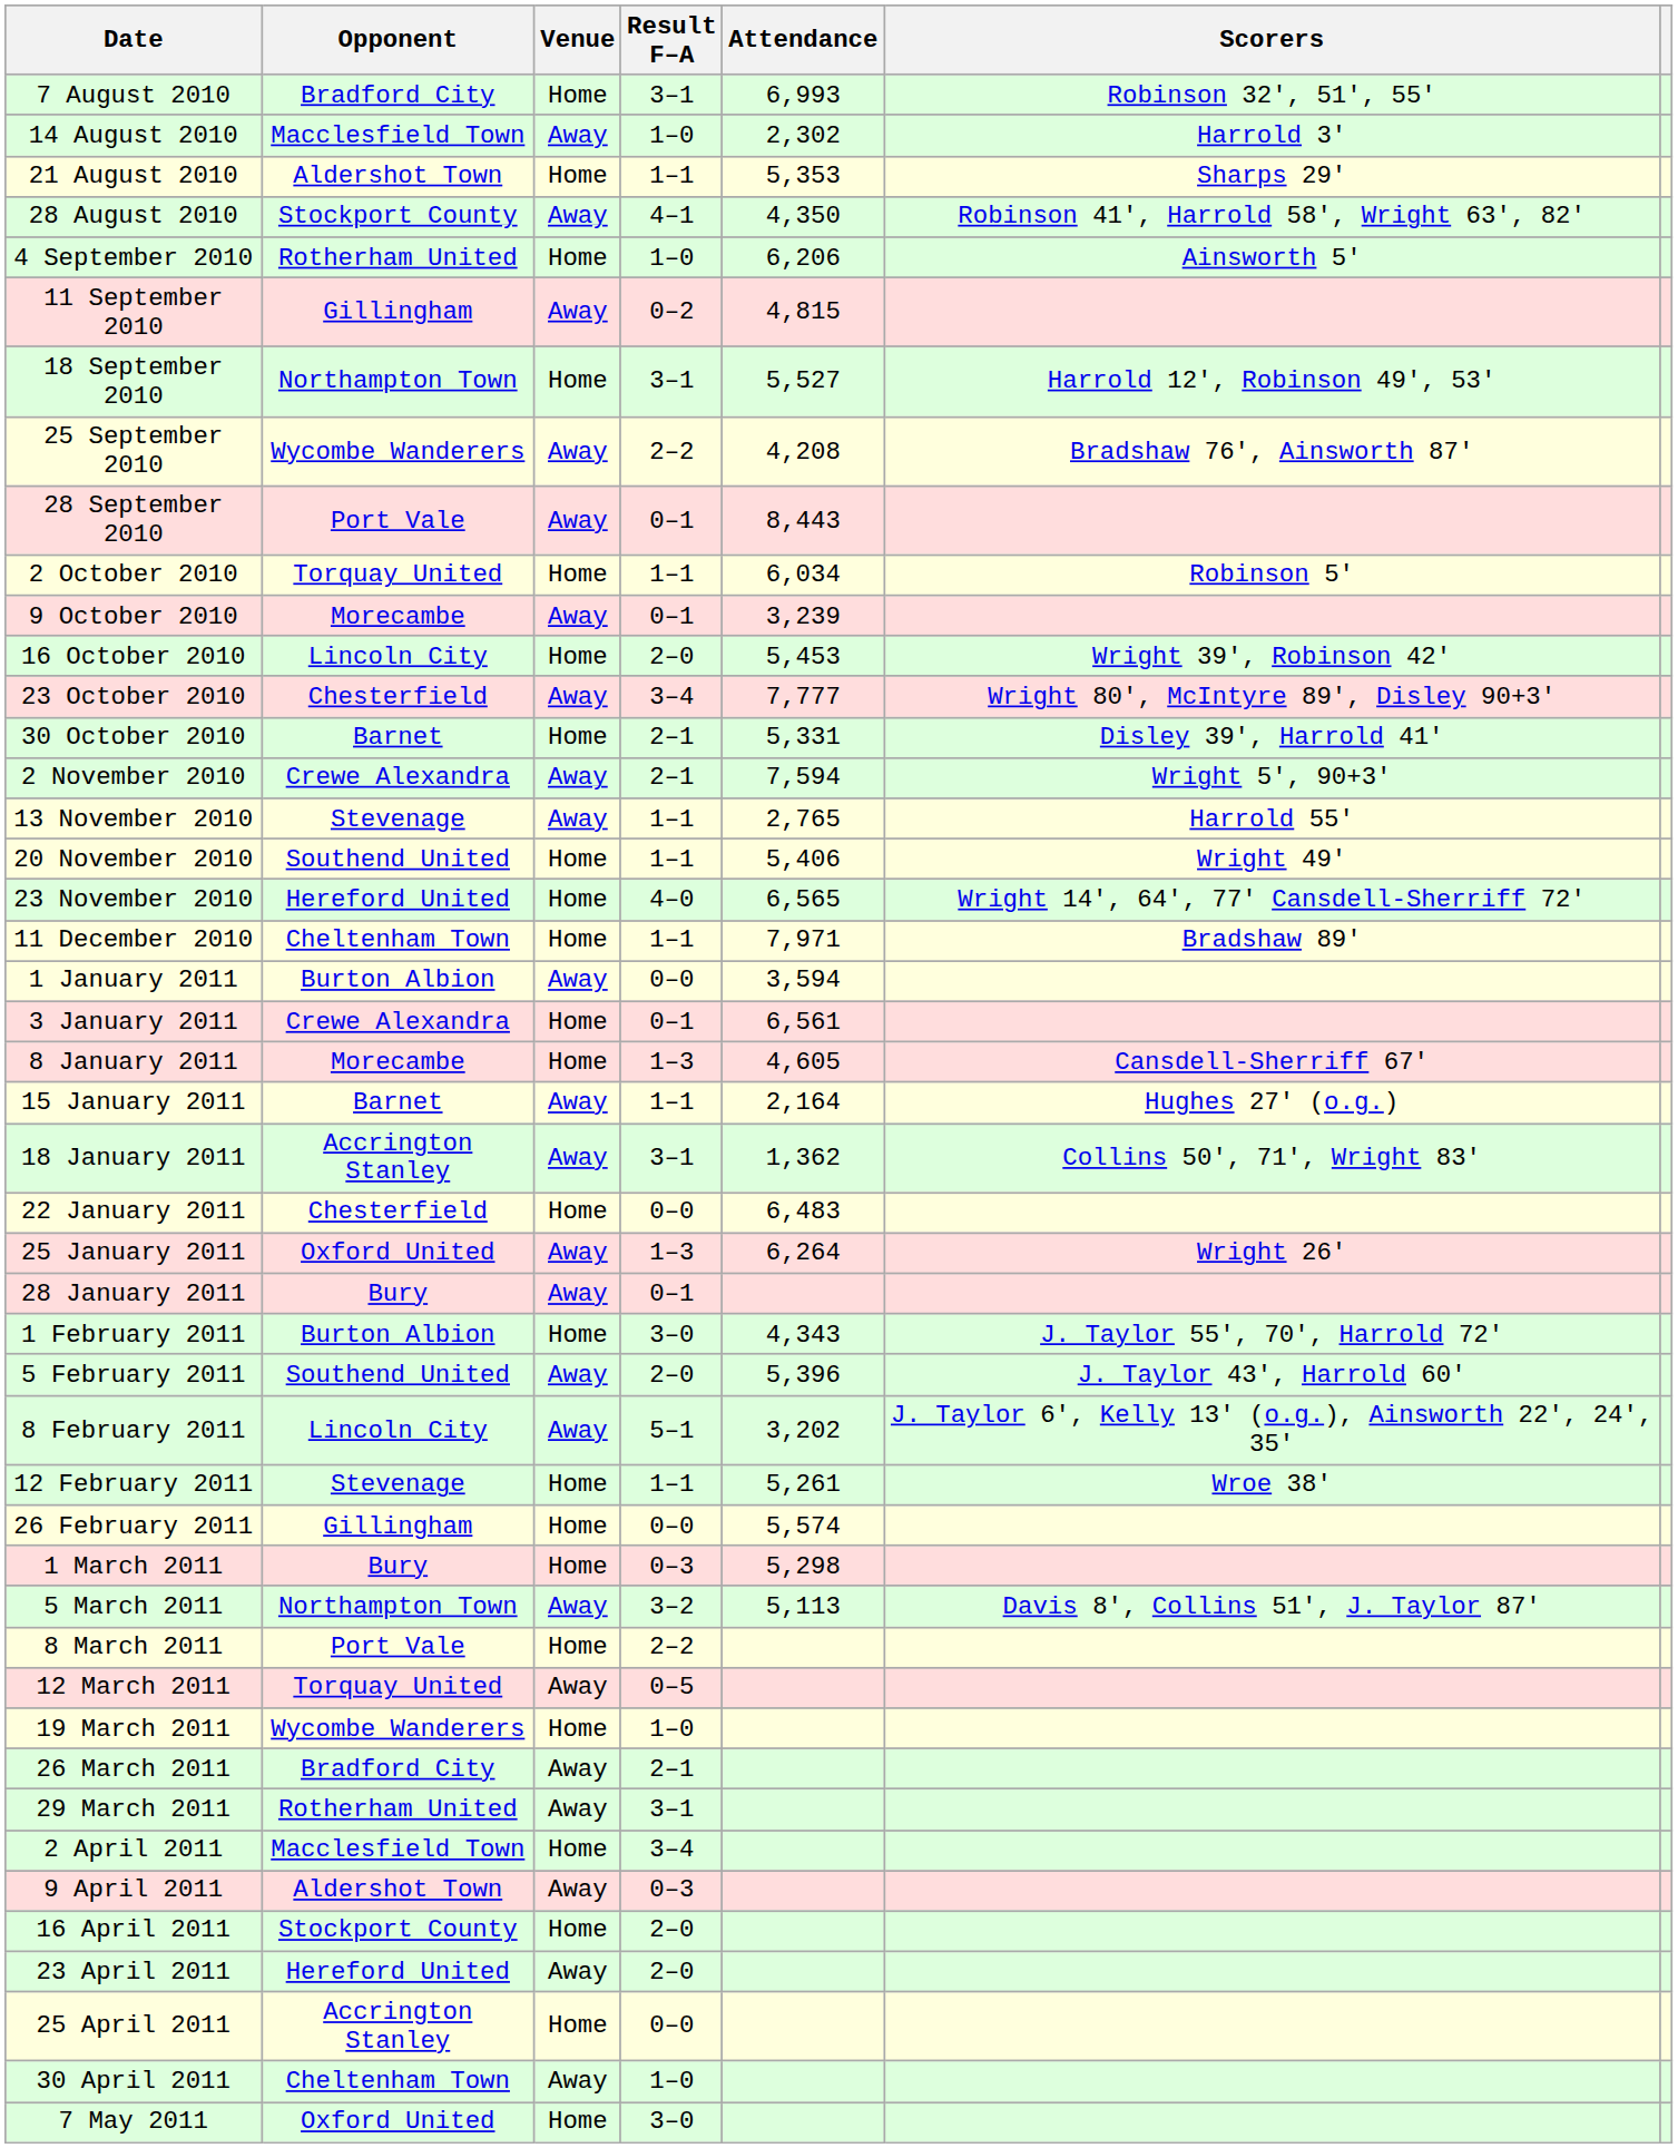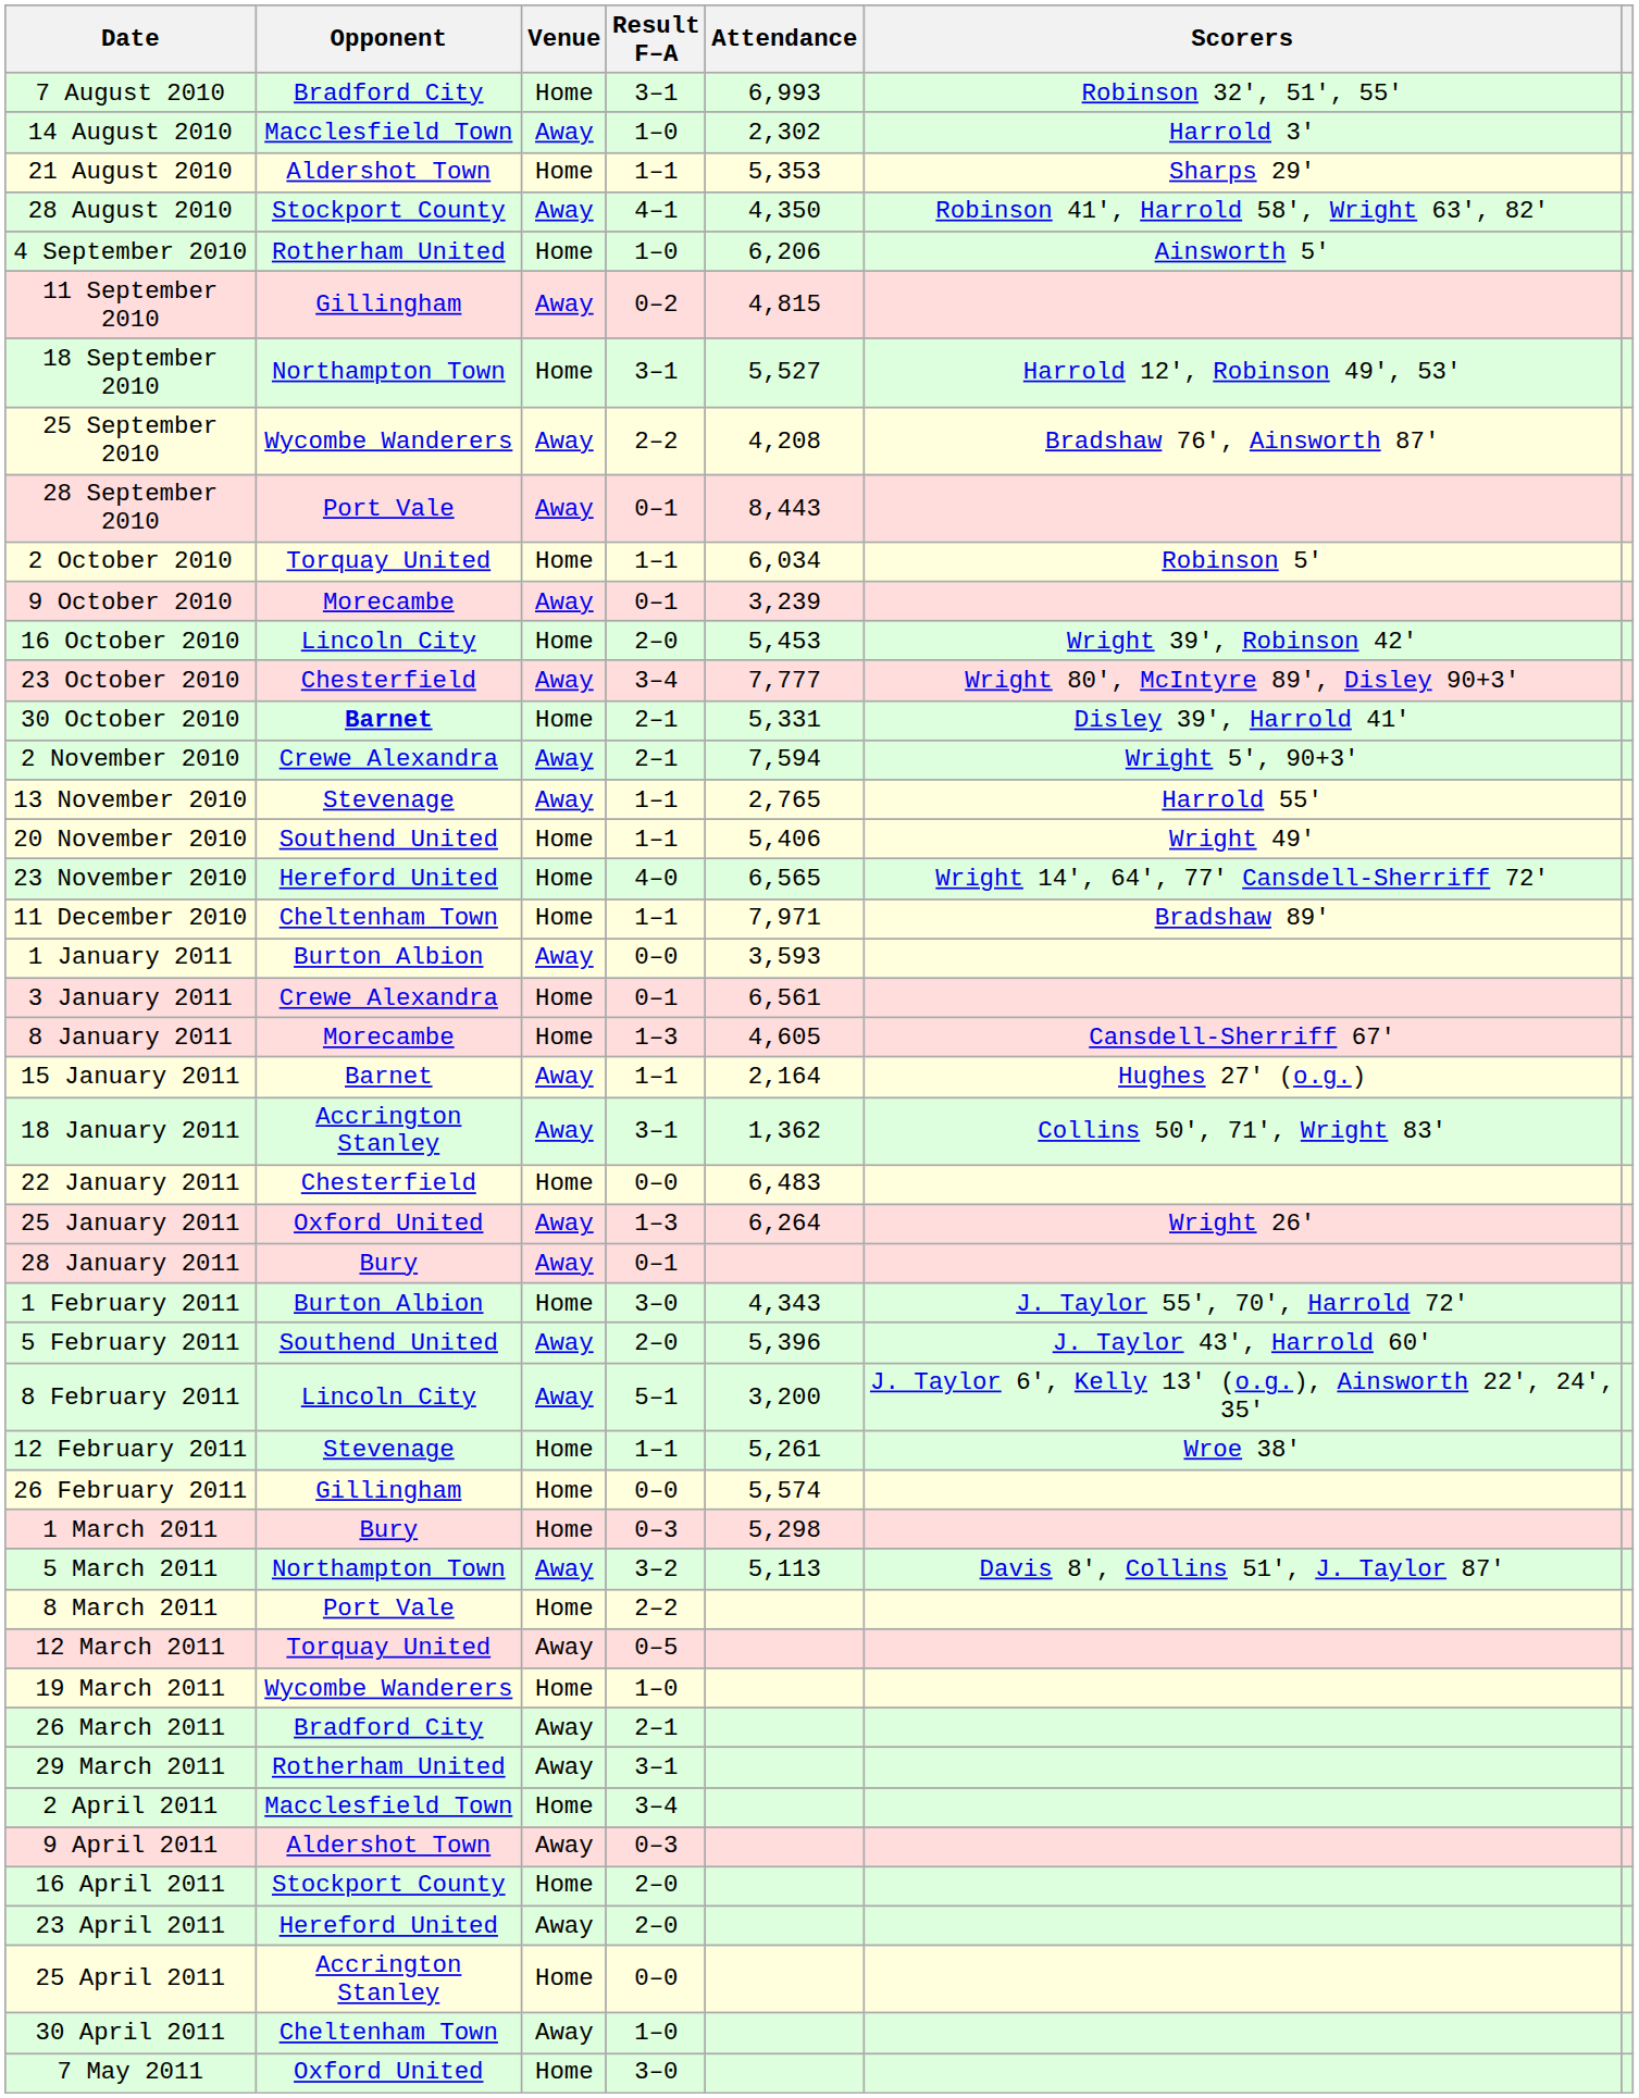 <table class="wikitable" style="text-align:center">
 <tr>
 <th>Date</th>
 <th>Opponent</th>
 <th>Venue</th>
 <th>Result<br>F–A</th>
 <th>Attendance</th>
 <th>Scorers</th>
 <th></th>
 </tr>
 <tr style="background: #ddffdd;">
 <td>7 August 2010</td>
 <td><a href='#'>Bradford City</a></td>
 <td>Home</td>
 <td>3–1</td>
 <td>6,993</td>
 <td><a href='#'>Robinson</a> 32', 51', 55'</td>
 <td></td>
 </tr>
 <tr style="background: #ddffdd;">
 <td>14 August 2010</td>
 <td><a href='#'>Macclesfield Town</a></td>
 <td><a href='#'>Away</a></td>
 <td>1–0</td>
 <td>2,302</td>
 <td><a href='#'>Harrold</a> 3'</td>
 <td></td>
 </tr>
 <tr style="background: #ffffdd;">
 <td>21 August 2010</td>
 <td><a href='#'>Aldershot Town</a></td>
 <td>Home</td>
 <td>1–1</td>
 <td>5,353</td>
 <td><a href='#'>Sharps</a> 29'</td>
 <td></td>
 </tr>
 <tr style="background: #ddffdd;">
 <td>28 August 2010</td>
 <td><a href='#'>Stockport County</a></td>
 <td><a href='#'>Away</a></td>
 <td>4–1</td>
 <td>4,350</td>
 <td><a href='#'>Robinson</a> 41', <a href='#'>Harrold</a> 58', <a href='#'>Wright</a> 63', 82'</td>
 <td></td>
 </tr>
 <tr style="background: #ddffdd;">
 <td>4 September 2010</td>
 <td><a href='#'>Rotherham United</a></td>
 <td>Home</td>
 <td>1–0</td>
 <td>6,206</td>
 <td><a href='#'>Ainsworth</a> 5'</td>
 <td></td>
 </tr>
 <tr style="background: #ffdddd;">
 <td>11 September 2010</td>
 <td><a href='#'>Gillingham</a></td>
 <td><a href='#'>Away</a></td>
 <td>0–2</td>
 <td>4,815</td>
 <td></td>
 <td></td>
 </tr>
 <tr style="background: #ddffdd;">
 <td>18 September 2010</td>
 <td><a href='#'>Northampton Town</a></td>
 <td>Home</td>
 <td>3–1</td>
 <td>5,527</td>
 <td><a href='#'>Harrold</a> 12', <a href='#'>Robinson</a> 49', 53'</td>
 <td></td>
 </tr>
 <tr style="background: #ffffdd;">
 <td>25 September 2010</td>
 <td><a href='#'>Wycombe Wanderers</a></td>
 <td><a href='#'>Away</a></td>
 <td>2–2</td>
 <td>4,208</td>
 <td><a href='#'>Bradshaw</a> 76', <a href='#'>Ainsworth</a> 87'</td>
 <td></td>
 </tr>
 <tr style="background: #ffdddd;">
 <td>28 September 2010</td>
 <td><a href='#'>Port Vale</a></td>
 <td><a href='#'>Away</a></td>
 <td>0–1</td>
 <td>8,443</td>
 <td></td>
 <td></td>
 </tr>
 <tr style="background: #ffffdd;">
 <td>2 October 2010</td>
 <td><a href='#'>Torquay United</a></td>
 <td>Home</td>
 <td>1–1</td>
 <td>6,034</td>
 <td><a href='#'>Robinson</a> 5'</td>
 <td></td>
 </tr>
 <tr style="background: #ffdddd;">
 <td>9 October 2010</td>
 <td><a href='#'>Morecambe</a></td>
 <td><a href='#'>Away</a></td>
 <td>0–1</td>
 <td>3,239</td>
 <td></td>
 <td></td>
 </tr>
 <tr style="background: #ddffdd;">
 <td>16 October 2010</td>
 <td><a href='#'>Lincoln City</a></td>
 <td>Home</td>
 <td>2–0</td>
 <td>5,453</td>
 <td><a href='#'>Wright</a> 39', <a href='#'>Robinson</a> 42'</td>
 <td></td>
 </tr>
 <tr style="background: #ffdddd;">
 <td>23 October 2010</td>
 <td><a href='#'>Chesterfield</a></td>
 <td><a href='#'>Away</a></td>
 <td>3–4</td>
 <td>7,777</td>
 <td><a href='#'>Wright</a> 80', <a href='#'>McIntyre</a> 89', <a href='#'>Disley</a> 90+3'</td>
 <td></td>
 </tr>
 <tr style="background: #ddffdd;">
 <td>30 October 2010</td>
-<td><a href='#'>Barnet</a></td>
+<td><strong><a href='#'>Barnet</a></strong></td>
 <td>Home</td>
 <td>2–1</td>
 <td>5,331</td>
 <td><a href='#'>Disley</a> 39', <a href='#'>Harrold</a> 41'</td>
 <td></td>
 </tr>
 <tr style="background: #ddffdd;">
 <td>2 November 2010</td>
 <td><a href='#'>Crewe Alexandra</a></td>
 <td><a href='#'>Away</a></td>
 <td>2–1</td>
 <td>7,594</td>
 <td><a href='#'>Wright</a> 5', 90+3'</td>
 <td></td>
 </tr>
 <tr style="background: #ffffdd;">
 <td>13 November 2010</td>
 <td><a href='#'>Stevenage</a></td>
 <td><a href='#'>Away</a></td>
 <td>1–1</td>
 <td>2,765</td>
 <td><a href='#'>Harrold</a> 55'</td>
 <td></td>
 </tr>
 <tr style="background: #ffffdd;">
 <td>20 November 2010</td>
 <td><a href='#'>Southend United</a></td>
 <td>Home</td>
 <td>1–1</td>
 <td>5,406</td>
 <td><a href='#'>Wright</a> 49'</td>
 <td></td>
 </tr>
 <tr style="background: #ddffdd;">
 <td>23 November 2010</td>
 <td><a href='#'>Hereford United</a></td>
 <td>Home</td>
 <td>4–0</td>
 <td>6,565</td>
 <td><a href='#'>Wright</a> 14', 64', 77' <a href='#'>Cansdell-Sherriff</a> 72'</td>
 <td></td>
 </tr>
 <tr style="background: #ffffdd;">
 <td>11 December 2010</td>
 <td><a href='#'>Cheltenham Town</a></td>
 <td>Home</td>
 <td>1–1</td>
 <td>7,971</td>
 <td><a href='#'>Bradshaw</a> 89'</td>
 <td></td>
 </tr>
 <tr style="background: #ffffdd;">
 <td>1 January 2011</td>
 <td><a href='#'>Burton Albion</a></td>
 <td><a href='#'>Away</a></td>
 <td>0–0</td>
-<td>3,594</td>
+<td>3,593</td>
 <td></td>
 <td></td>
 </tr>
 <tr style="background: #ffdddd;">
 <td>3 January 2011</td>
 <td><a href='#'>Crewe Alexandra</a></td>
 <td>Home</td>
 <td>0–1</td>
 <td>6,561</td>
 <td></td>
 <td></td>
 </tr>
 <tr style="background: #ffdddd;">
 <td>8 January 2011</td>
 <td><a href='#'>Morecambe</a></td>
 <td>Home</td>
 <td>1–3</td>
 <td>4,605</td>
 <td><a href='#'>Cansdell-Sherriff</a> 67'</td>
 <td></td>
 </tr>
 <tr style="background: #ffffdd;">
 <td>15 January 2011</td>
 <td><a href='#'>Barnet</a></td>
 <td><a href='#'>Away</a></td>
 <td>1–1</td>
 <td>2,164</td>
 <td><a href='#'>Hughes</a> 27' (<a href='#'>o.g.</a>)</td>
 <td></td>
 </tr>
 <tr style="background: #ddffdd;">
 <td>18 January 2011</td>
 <td><a href='#'>Accrington Stanley</a></td>
 <td><a href='#'>Away</a></td>
 <td>3–1</td>
 <td>1,362</td>
 <td><a href='#'>Collins</a> 50', 71', <a href='#'>Wright</a> 83'</td>
 <td></td>
 </tr>
 <tr style="background: #ffffdd;">
 <td>22 January 2011</td>
 <td><a href='#'>Chesterfield</a></td>
 <td>Home</td>
 <td>0–0</td>
 <td>6,483</td>
 <td></td>
 <td></td>
 </tr>
 <tr style="background: #ffdddd;">
 <td>25 January 2011</td>
 <td><a href='#'>Oxford United</a></td>
 <td><a href='#'>Away</a></td>
 <td>1–3</td>
 <td>6,264</td>
 <td><a href='#'>Wright</a> 26'</td>
 <td></td>
 </tr>
 <tr style="background: #ffdddd;">
 <td>28 January 2011</td>
 <td><a href='#'>Bury</a></td>
 <td><a href='#'>Away</a></td>
 <td>0–1</td>
 <td></td>
 <td></td>
 <td></td>
 </tr>
 <tr style="background: #ddffdd;">
 <td>1 February 2011</td>
 <td><a href='#'>Burton Albion</a></td>
 <td>Home</td>
 <td>3–0</td>
 <td>4,343</td>
 <td><a href='#'>J. Taylor</a> 55', 70', <a href='#'>Harrold</a> 72'</td>
 <td></td>
 </tr>
 <tr style="background: #ddffdd;">
 <td>5 February 2011</td>
 <td><a href='#'>Southend United</a></td>
 <td><a href='#'>Away</a></td>
 <td>2–0</td>
 <td>5,396</td>
 <td><a href='#'>J. Taylor</a> 43', <a href='#'>Harrold</a> 60'</td>
 <td></td>
 </tr>
 <tr style="background: #ddffdd;">
 <td>8 February 2011</td>
 <td><a href='#'>Lincoln City</a></td>
 <td><a href='#'>Away</a></td>
 <td>5–1</td>
-<td>3,202</td>
+<td>3,200</td>
 <td><a href='#'>J. Taylor</a> 6', <a href='#'>Kelly</a> 13' (<a href='#'>o.g.</a>), <a href='#'>Ainsworth</a> 22', 24', 35'</td>
 <td></td>
 </tr>
 <tr style="background: #ddffdd;">
 <td>12 February 2011</td>
 <td><a href='#'>Stevenage</a></td>
 <td>Home</td>
 <td>1–1</td>
 <td>5,261</td>
 <td><a href='#'>Wroe</a> 38'</td>
 <td></td>
 </tr>
 <tr style="background: #ffffdd;">
 <td>26 February 2011</td>
 <td><a href='#'>Gillingham</a></td>
 <td>Home</td>
 <td>0–0</td>
 <td>5,574</td>
 <td></td>
 <td></td>
 </tr>
 <tr style="background: #ffdddd;">
 <td>1 March 2011</td>
 <td><a href='#'>Bury</a></td>
 <td>Home</td>
 <td>0–3</td>
 <td>5,298</td>
 <td></td>
 <td></td>
 </tr>
 <tr style="background: #ddffdd;">
 <td>5 March 2011</td>
 <td><a href='#'>Northampton Town</a></td>
 <td><a href='#'>Away</a></td>
 <td>3–2</td>
 <td>5,113</td>
 <td><a href='#'>Davis</a> 8', <a href='#'>Collins</a> 51', <a href='#'>J. Taylor</a> 87'</td>
 <td></td>
 </tr>
 <tr style="background: #ffffdd;">
 <td>8 March 2011</td>
 <td><a href='#'>Port Vale</a></td>
 <td>Home</td>
 <td>2–2</td>
 <td></td>
 <td></td>
 <td></td>
 </tr>
 <tr style="background: #ffdddd;">
 <td>12 March 2011</td>
 <td><a href='#'>Torquay United</a></td>
 <td>Away</td>
 <td>0–5</td>
 <td></td>
 <td></td>
 <td></td>
 </tr>
 <tr style="background: #ffffdd;">
 <td>19 March 2011</td>
 <td><a href='#'>Wycombe Wanderers</a></td>
 <td>Home</td>
 <td>1–0</td>
 <td></td>
 <td></td>
 <td></td>
 </tr>
 <tr style="background: #ddffdd;">
 <td>26 March 2011</td>
 <td><a href='#'>Bradford City</a></td>
 <td>Away</td>
 <td>2–1</td>
 <td></td>
 <td></td>
 <td></td>
 </tr>
 <tr style="background: #ddffdd;">
 <td>29 March 2011</td>
 <td><a href='#'>Rotherham United</a></td>
 <td>Away</td>
 <td>3–1</td>
 <td></td>
 <td></td>
 <td></td>
 </tr>
 <tr style="background: #ddffdd;">
 <td>2 April 2011</td>
 <td><a href='#'>Macclesfield Town</a></td>
 <td>Home</td>
 <td>3–4</td>
 <td></td>
 <td></td>
 <td></td>
 </tr>
 <tr style="background: #ffdddd;">
 <td>9 April 2011</td>
 <td><a href='#'>Aldershot Town</a></td>
 <td>Away</td>
 <td>0–3</td>
 <td></td>
 <td></td>
 <td></td>
 </tr>
 <tr style="background: #ddffdd;">
 <td>16 April 2011</td>
 <td><a href='#'>Stockport County</a></td>
 <td>Home</td>
 <td>2–0</td>
 <td></td>
 <td></td>
 <td></td>
 </tr>
 <tr style="background: #ddffdd;">
 <td>23 April 2011</td>
 <td><a href='#'>Hereford United</a></td>
 <td>Away</td>
 <td>2–0</td>
 <td></td>
 <td></td>
 <td></td>
 </tr>
 <tr style="background: #ffffdd;">
 <td>25 April 2011</td>
 <td><a href='#'>Accrington Stanley</a></td>
 <td>Home</td>
 <td>0–0</td>
 <td></td>
 <td></td>
 <td></td>
 </tr>
 <tr style="background: #ddffdd;">
 <td>30 April 2011</td>
 <td><a href='#'>Cheltenham Town</a></td>
 <td>Away</td>
 <td>1–0</td>
 <td></td>
 <td></td>
 <td></td>
 </tr>
 <tr style="background: #ddffdd;">
 <td>7 May 2011</td>
 <td><a href='#'>Oxford United</a></td>
 <td>Home</td>
 <td>3–0</td>
 <td></td>
 <td></td>
 <td></td>
 </tr>
 </table>
